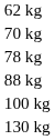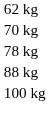 <table>
 <tr>
 <td rowspan=2>62 kg</td>
 <td rowspan=2></td>
 <td rowspan=2></td>
 <td></td>
 </tr>
 <tr>
 <td></td>
 </tr>
 <tr>
 <td rowspan=2>70 kg</td>
 <td rowspan=2></td>
 <td rowspan=2></td>
 <td></td>
 </tr>
 <tr>
 <td></td>
 </tr>
 <tr>
 <td rowspan=2>78 kg</td>
 <td rowspan=2></td>
 <td rowspan=2></td>
 <td></td>
 </tr>
 <tr>
 <td></td>
 </tr>
 <tr>
 <td rowspan=2>88 kg</td>
 <td rowspan=2></td>
 <td rowspan=2></td>
 <td></td>
 </tr>
 <tr>
 <td></td>
 </tr>
 <tr>
 <td rowspan=2>100 kg</td>
 <td rowspan=2></td>
 <td rowspan=2></td>
 <td></td>
 </tr>
 <tr>
 <td></td>
 </tr>
-<tr>
-<td>130 kg</td>
-<td></td>
-<td></td>
-<td></td>
-</tr>
 </table>
